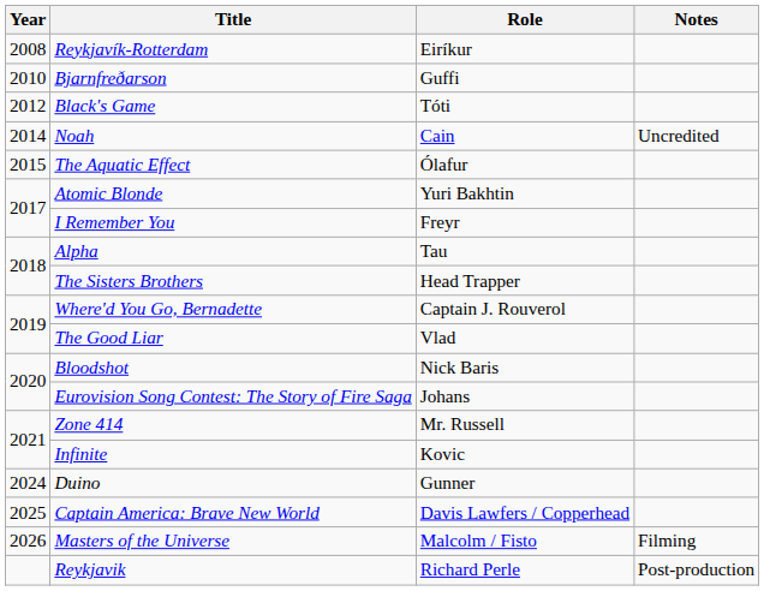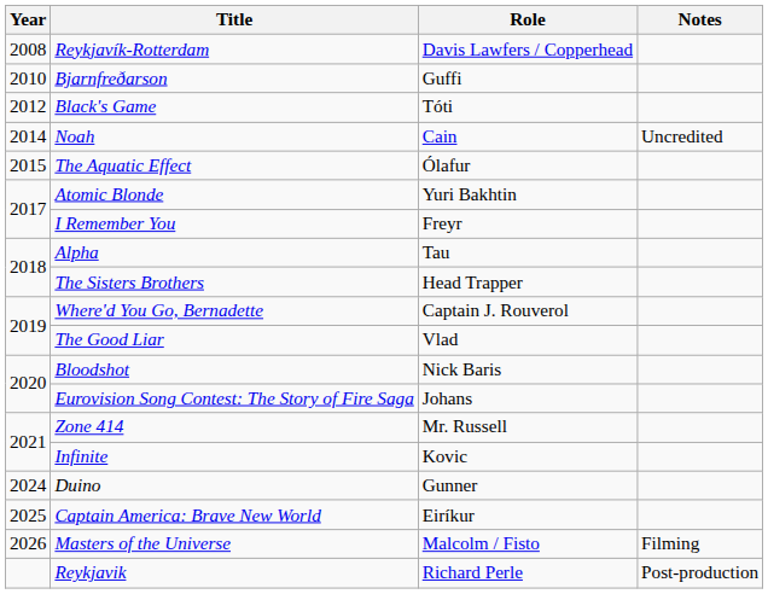 <table class="wikitable sortable">
 <tr>
 <th scope="col">Year</th>
 <th scope="col">Title</th>
 <th scope="col">Role</th>
 <th scope="col" class="unsortable">Notes</th>
 </tr>
 <tr>
 <td>2008</td>
 <td><em><a href='#'>Reykjavík-Rotterdam</a></em></td>
-<td>Eiríkur</td>
+<td><a href='#'>Davis Lawfers / Copperhead</a></td>
 <td></td>
 </tr>
 <tr>
 <td>2010</td>
 <td><em><a href='#'>Bjarnfreðarson</a></em></td>
 <td>Guffi</td>
 <td></td>
 </tr>
 <tr>
 <td>2012</td>
 <td><em><a href='#'>Black's Game</a></em></td>
 <td>Tóti</td>
 <td></td>
 </tr>
 <tr>
 <td>2014</td>
 <td><em><a href='#'>Noah</a></em></td>
 <td><a href='#'>Cain</a></td>
 <td>Uncredited</td>
 </tr>
 <tr>
 <td>2015</td>
 <td><em><a href='#'>The Aquatic Effect</a></em></td>
 <td>Ólafur</td>
 <td></td>
 </tr>
 <tr>
 <td rowspan="2">2017</td>
 <td><em><a href='#'>Atomic Blonde</a></em></td>
 <td>Yuri Bakhtin</td>
 <td></td>
 </tr>
 <tr>
 <td><em><a href='#'>I Remember You</a></em></td>
 <td>Freyr</td>
 <td></td>
 </tr>
 <tr>
 <td rowspan="2">2018</td>
 <td><em><a href='#'>Alpha</a></em></td>
 <td>Tau</td>
 <td></td>
 </tr>
 <tr>
 <td><em><a href='#'>The Sisters Brothers</a></em></td>
 <td>Head Trapper</td>
 <td></td>
 </tr>
 <tr>
 <td rowspan="2">2019</td>
 <td><em><a href='#'>Where'd You Go, Bernadette</a></em></td>
 <td>Captain J. Rouverol</td>
 <td></td>
 </tr>
 <tr>
 <td><em><a href='#'>The Good Liar</a></em></td>
 <td>Vlad</td>
 <td></td>
 </tr>
 <tr>
 <td rowspan="2">2020</td>
 <td><em><a href='#'>Bloodshot</a></em></td>
 <td>Nick Baris</td>
 <td></td>
 </tr>
 <tr>
 <td><em><a href='#'>Eurovision Song Contest: The Story of Fire Saga</a></em></td>
 <td>Johans</td>
 <td></td>
 </tr>
 <tr>
 <td rowspan="2">2021</td>
 <td><em><a href='#'>Zone 414</a></em></td>
 <td>Mr. Russell</td>
 <td></td>
 </tr>
 <tr>
 <td><em><a href='#'>Infinite</a></em></td>
 <td>Kovic</td>
 <td></td>
 </tr>
 <tr>
 <td>2024</td>
 <td><em>Duino</em></td>
 <td>Gunner</td>
 <td></td>
 </tr>
 <tr>
 <td>2025</td>
 <td><em><a href='#'>Captain America: Brave New World</a></em></td>
-<td><a href='#'>Davis Lawfers / Copperhead</a></td>
+<td>Eiríkur</td>
 <td></td>
 </tr>
 <tr>
 <td>2026</td>
 <td><em><a href='#'>Masters of the Universe</a></em></td>
 <td><a href='#'>Malcolm / Fisto</a></td>
 <td>Filming</td>
 </tr>
 <tr>
 <td></td>
 <td><em><a href='#'>Reykjavik</a></em></td>
 <td><a href='#'>Richard Perle</a></td>
 <td>Post-production</td>
 </tr>
 </table>
